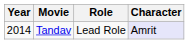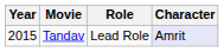 <table class="wikitable sortable">
 <tr>
 <th>Year</th>
 <th>Movie</th>
 <th>Role</th>
 <th>Character</th>
 </tr>
 <tr>
-<td>2014</td>
+<td>2015</td>
 <td><a href='#'>Tandav</a></td>
 <td>Lead Role</td>
 <td style="background: lavender;">Amrit</td>
 </tr>
 </table>
